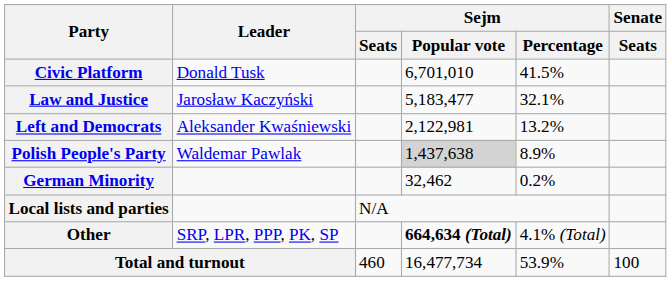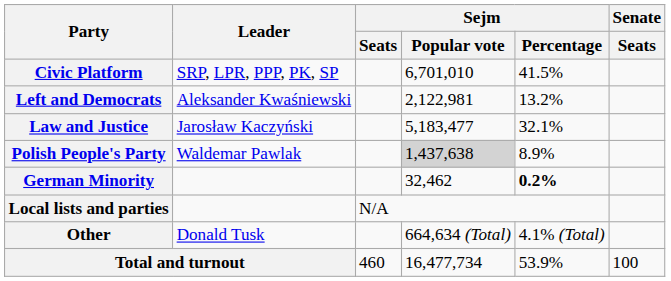 <table class="wikitable">
 <tr>
 <th rowspan=2>Party</th>
 <th rowspan=2>Leader</th>
 <th colspan=3>Sejm</th>
 <th>Senate</th>
 </tr>
 <tr>
 <th>Seats</th>
 <th>Popular vote</th>
 <th>Percentage</th>
 <th>Seats</th>
 </tr>
 <tr>
 <th><a href='#'>Civic Platform</a></th>
-<td><a href='#'>Donald Tusk</a></td>
+<td><a href='#'>SRP</a>, <a href='#'>LPR</a>, <a href='#'>PPP</a>, <a href='#'>PK</a>, <a href='#'>SP</a></td>
 <td></td>
 <td>6,701,010</td>
 <td>41.5%</td>
+<td></td>
+</tr>
+<tr>
+<th><a href='#'>Left and Democrats</a></th>
+<td><a href='#'>Aleksander Kwaśniewski</a></td>
+<td></td>
+<td>2,122,981</td>
+<td>13.2%</td>
 <td></td>
 </tr>
 <tr>
 <th><a href='#'>Law and Justice</a></th>
 <td><a href='#'>Jarosław Kaczyński</a></td>
 <td></td>
 <td>5,183,477</td>
 <td>32.1%</td>
-<td></td>
-</tr>
-<tr>
-<th><a href='#'>Left and Democrats</a></th>
-<td><a href='#'>Aleksander Kwaśniewski</a></td>
-<td></td>
-<td>2,122,981</td>
-<td>13.2%</td>
 <td></td>
 </tr>
 <tr>
 <th><a href='#'>Polish People's Party</a></th>
 <td><a href='#'>Waldemar Pawlak</a></td>
 <td></td>
 <td style="background: lightgrey;">1,437,638</td>
 <td>8.9%</td>
 <td></td>
 </tr>
 <tr>
 <th><a href='#'>German Minority</a></th>
 <td></td>
 <td></td>
 <td>32,462</td>
-<td>0.2%</td>
+<td><strong>0.2%</strong></td>
 <td></td>
 </tr>
 <tr>
 <th>Local lists and parties</th>
 <td></td>
 <td colspan=3><div>N/A</div></td>
 <td></td>
 </tr>
 <tr>
 <th>Other</th>
-<td><a href='#'>SRP</a>, <a href='#'>LPR</a>, <a href='#'>PPP</a>, <a href='#'>PK</a>, <a href='#'>SP</a></td>
+<td><a href='#'>Donald Tusk</a></td>
 <td></td>
-<td><strong>664,634 <em>(Total)</em></strong></td>
+<td>664,634 <em>(Total)</em></td>
 <td>4.1% <em>(Total)</em></td>
 <td></td>
 </tr>
 <tr>
 <th colspan=2>Total and turnout</th>
 <td>460</td>
 <td>16,477,734</td>
 <td>53.9%</td>
 <td>100</td>
 </tr>
 </table>
